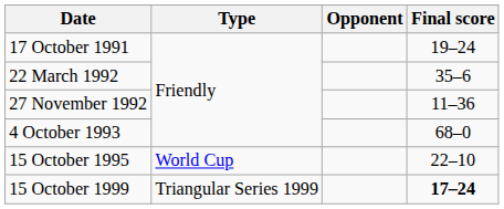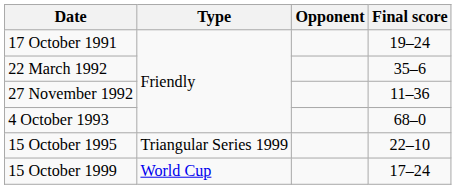 <table class="wikitable" style="text-align: left">
 <tr>
 <th>Date</th>
 <th>Type</th>
 <th>Opponent</th>
 <th>Final score</th>
 </tr>
 <tr>
 <td>17 October 1991</td>
 <td rowspan=4>Friendly</td>
 <td></td>
 <td align=center>19–24</td>
 </tr>
 <tr>
 <td>22 March 1992</td>
 <td></td>
 <td align=center>35–6</td>
 </tr>
 <tr>
 <td>27 November 1992</td>
 <td></td>
 <td align=center>11–36</td>
 </tr>
 <tr>
 <td>4 October 1993</td>
 <td></td>
 <td align=center>68–0</td>
 </tr>
 <tr>
 <td>15 October 1995</td>
-<td><a href='#'>World Cup</a></td>
+<td>Triangular Series 1999</td>
 <td></td>
 <td align=center>22–10</td>
 </tr>
 <tr>
 <td>15 October 1999</td>
-<td>Triangular Series 1999</td>
+<td><a href='#'>World Cup</a></td>
 <td></td>
-<td align=center><strong>17–24</strong></td>
+<td align=center>17–24</td>
 </tr>
 </table>
